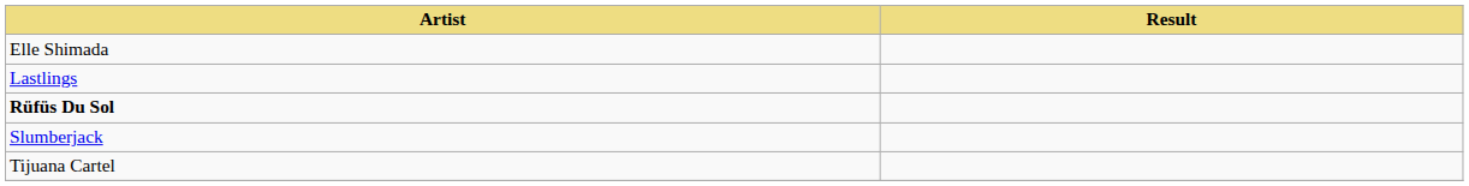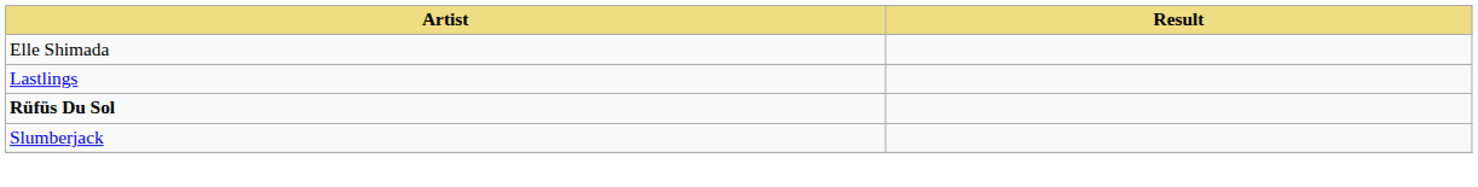 <table class="wikitable" width=100%>
 <tr>
 <th style="width:15%;background:#EEDD82;">Artist</th>
 <th style="width:10%;background:#EEDD82;">Result</th>
 </tr>
 <tr>
 <td>Elle Shimada</td>
 <td></td>
 </tr>
 <tr>
 <td><a href='#'>Lastlings</a></td>
 <td></td>
 </tr>
 <tr>
 <td><strong>Rüfüs Du Sol</strong></td>
 <td></td>
 </tr>
 <tr>
 <td><a href='#'>Slumberjack</a></td>
 <td></td>
 </tr>
 <tr>
-<td>Tijuana Cartel</td>
-<td></td>
-</tr>
-<tr>
 </tr>
 </table>
